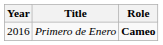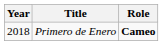 <table class="wikitable sortable">
 <tr>
 <th>Year</th>
 <th>Title</th>
 <th>Role</th>
 </tr>
 <tr>
-<td>2016</td>
+<td>2018</td>
 <td><em>Primero de Enero</em></td>
 <td><strong>Cameo</strong></td>
 </tr>
 </table>
